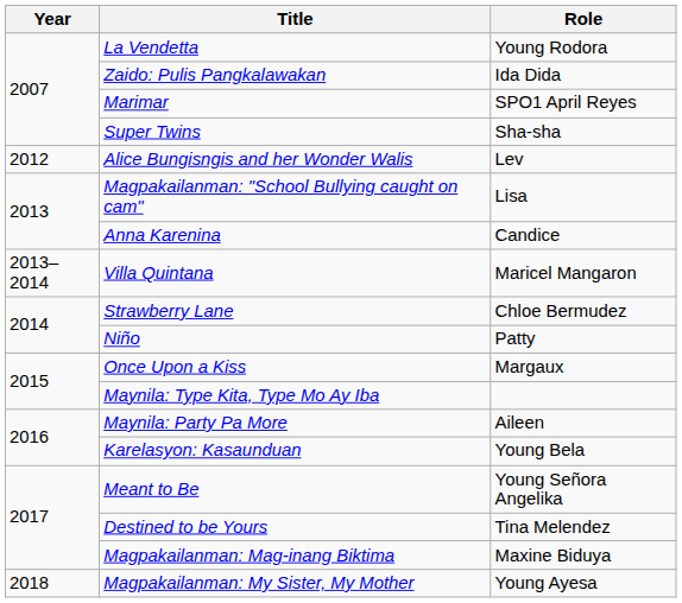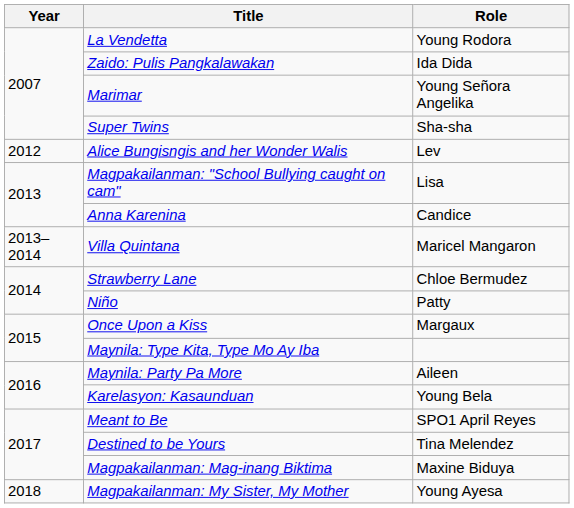 <table class="wikitable sortable">
 <tr>
 <th>Year</th>
 <th>Title</th>
 <th>Role</th>
 </tr>
 <tr>
 <td rowspan="4">2007</td>
 <td><em><a href='#'>La Vendetta</a></em></td>
 <td>Young Rodora</td>
 </tr>
 <tr>
 <td><em><a href='#'>Zaido: Pulis Pangkalawakan</a></em></td>
 <td>Ida Dida</td>
 </tr>
 <tr>
 <td><em><a href='#'>Marimar</a></em></td>
-<td>SPO1 April Reyes</td>
+<td>Young Señora Angelika</td>
 </tr>
 <tr>
 <td><em><a href='#'>Super Twins</a></em></td>
 <td>Sha-sha</td>
 </tr>
 <tr>
 <td>2012</td>
 <td><em><a href='#'>Alice Bungisngis and her Wonder Walis</a></em></td>
 <td>Lev</td>
 </tr>
 <tr>
 <td rowspan="2">2013</td>
 <td><em><a href='#'>Magpakailanman: "School Bullying caught on cam"</a></em></td>
 <td>Lisa</td>
 </tr>
 <tr>
 <td><em><a href='#'>Anna Karenina</a></em></td>
 <td>Candice</td>
 </tr>
 <tr>
 <td>2013–2014</td>
 <td><em><a href='#'>Villa Quintana</a></em></td>
 <td>Maricel Mangaron</td>
 </tr>
 <tr>
 <td rowspan="2">2014</td>
 <td><em><a href='#'>Strawberry Lane</a></em></td>
 <td>Chloe Bermudez</td>
 </tr>
 <tr>
 <td><em><a href='#'>Niño</a></em></td>
 <td>Patty</td>
 </tr>
 <tr>
 <td rowspan=2>2015</td>
 <td><em><a href='#'>Once Upon a Kiss</a></em></td>
 <td>Margaux</td>
 </tr>
 <tr>
 <td><em><a href='#'>Maynila: Type Kita, Type Mo Ay Iba</a></em></td>
 <td></td>
 </tr>
 <tr>
 <td rowspan=2>2016</td>
 <td><em><a href='#'>Maynila: Party Pa More</a></em></td>
 <td>Aileen</td>
 </tr>
 <tr>
 <td><em><a href='#'>Karelasyon: Kasaunduan</a></em></td>
 <td>Young Bela</td>
 </tr>
 <tr>
 <td rowspan="3">2017</td>
 <td><em><a href='#'>Meant to Be</a></em></td>
-<td>Young Señora Angelika</td>
+<td>SPO1 April Reyes</td>
 </tr>
 <tr>
 <td><em><a href='#'>Destined to be Yours</a></em></td>
 <td>Tina Melendez</td>
 </tr>
 <tr>
 <td><em><a href='#'>Magpakailanman: Mag-inang Biktima</a></em></td>
 <td>Maxine Biduya</td>
 </tr>
 <tr>
 <td>2018</td>
 <td><em><a href='#'>Magpakailanman: My Sister, My Mother</a></em></td>
 <td>Young Ayesa</td>
 </tr>
 </table>
